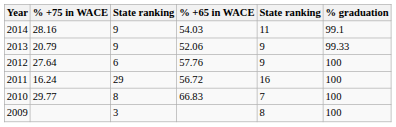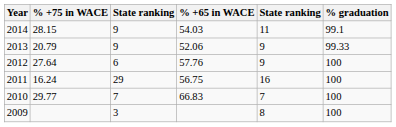 <table class="wikitable sortable">
 <tr>
 <th>Year</th>
 <th>% +75 in WACE</th>
 <th>State ranking</th>
 <th>% +65 in WACE</th>
 <th>State ranking</th>
 <th>% graduation</th>
 </tr>
 <tr>
 <td>2014</td>
-<td>28.16</td>
+<td>28.15</td>
 <td>9</td>
 <td>54.03</td>
 <td>11</td>
 <td>99.1</td>
 </tr>
 <tr>
 <td>2013</td>
 <td>20.79</td>
 <td>9</td>
 <td>52.06</td>
 <td>9</td>
 <td>99.33</td>
 </tr>
 <tr>
 <td>2012</td>
 <td>27.64</td>
 <td>6</td>
 <td>57.76</td>
 <td>9</td>
 <td>100</td>
 </tr>
 <tr>
 <td>2011</td>
 <td>16.24</td>
 <td>29</td>
-<td>56.72</td>
+<td>56.75</td>
 <td>16</td>
 <td>100</td>
 </tr>
 <tr>
 <td>2010</td>
 <td>29.77</td>
-<td>8</td>
+<td>7</td>
 <td>66.83</td>
 <td>7</td>
 <td>100</td>
 </tr>
 <tr>
 <td>2009</td>
 <td></td>
 <td>3</td>
 <td></td>
 <td>8</td>
 <td>100</td>
 </tr>
 </table>
